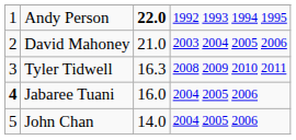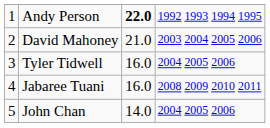 <table class="wikitable">
 <tr>
 </tr>
 <tr>
 <td>1</td>
 <td>Andy Person</td>
 <td><strong>22.0</strong></td>
 <td style="font-size:80%;"><a href='#'>1992</a> <a href='#'>1993</a> <a href='#'>1994</a> <a href='#'>1995</a></td>
 </tr>
 <tr>
 <td>2</td>
 <td>David Mahoney</td>
 <td>21.0</td>
 <td style="font-size:80%;"><a href='#'>2003</a> <a href='#'>2004</a> <a href='#'>2005</a> <a href='#'>2006</a></td>
 </tr>
 <tr>
 <td>3</td>
 <td>Tyler Tidwell</td>
-<td>16.3</td>
-<td style="font-size:80%;"><a href='#'>2008</a> <a href='#'>2009</a> <a href='#'>2010</a> <a href='#'>2011</a></td>
+<td>16.0</td>
+<td style="font-size:80%;"><a href='#'>2004</a> <a href='#'>2005</a> <a href='#'>2006</a></td>
 </tr>
 <tr>
-<td><strong>4</strong></td>
+<td>4</td>
 <td>Jabaree Tuani</td>
 <td>16.0</td>
-<td style="font-size:80%;"><a href='#'>2004</a> <a href='#'>2005</a> <a href='#'>2006</a></td>
+<td style="font-size:80%;"><a href='#'>2008</a> <a href='#'>2009</a> <a href='#'>2010</a> <a href='#'>2011</a></td>
 </tr>
 <tr>
 <td>5</td>
 <td>John Chan</td>
 <td>14.0</td>
 <td style="font-size:80%;"><a href='#'>2004</a> <a href='#'>2005</a> <a href='#'>2006</a></td>
 </tr>
 </table>
